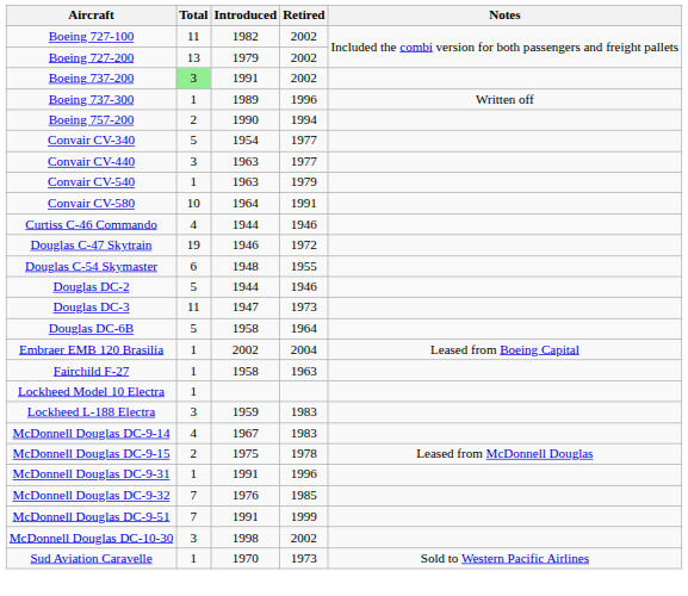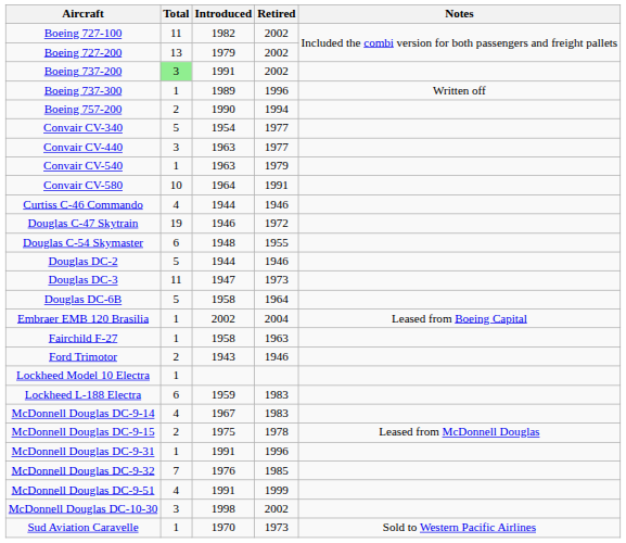 <table class="wikitable" style="margin:0.5em auto; text-align:center">
 <tr>
 <th>Aircraft</th>
 <th>Total</th>
 <th>Introduced</th>
 <th>Retired</th>
 <th>Notes</th>
 </tr>
 <tr>
 <td><a href='#'>Boeing 727-100</a></td>
 <td>11</td>
 <td>1982</td>
 <td>2002</td>
 <td rowspan=2>Included the <a href='#'>combi</a> version for both passengers and freight pallets</td>
 </tr>
 <tr>
 <td><a href='#'>Boeing 727-200</a></td>
 <td>13</td>
 <td>1979</td>
 <td>2002</td>
 </tr>
 <tr>
 <td><a href='#'>Boeing 737-200</a></td>
 <td style="background: lightgreen;">3</td>
 <td>1991</td>
 <td>2002</td>
 <td></td>
 </tr>
 <tr>
 <td><a href='#'>Boeing 737-300</a></td>
 <td>1</td>
 <td>1989</td>
 <td>1996</td>
 <td>Written off</td>
 </tr>
 <tr>
 <td><a href='#'>Boeing 757-200</a></td>
 <td>2</td>
 <td>1990</td>
 <td>1994</td>
 <td></td>
 </tr>
 <tr>
 <td><a href='#'>Convair CV-340</a></td>
 <td>5</td>
 <td>1954</td>
 <td>1977</td>
 <td></td>
 </tr>
 <tr>
 <td><a href='#'>Convair CV-440</a></td>
 <td>3</td>
 <td>1963</td>
 <td>1977</td>
 <td></td>
 </tr>
 <tr>
 <td><a href='#'>Convair CV-540</a></td>
 <td>1</td>
 <td>1963</td>
 <td>1979</td>
 <td></td>
 </tr>
 <tr>
 <td><a href='#'>Convair CV-580</a></td>
 <td>10</td>
 <td>1964</td>
 <td>1991</td>
 <td></td>
 </tr>
 <tr>
 <td><a href='#'>Curtiss C-46 Commando</a></td>
 <td>4</td>
 <td>1944</td>
 <td>1946</td>
 <td></td>
 </tr>
 <tr>
 <td><a href='#'>Douglas C-47 Skytrain</a></td>
 <td>19</td>
 <td>1946</td>
 <td>1972</td>
 <td></td>
 </tr>
 <tr>
 <td><a href='#'>Douglas C-54 Skymaster</a></td>
 <td>6</td>
 <td>1948</td>
 <td>1955</td>
 <td></td>
 </tr>
 <tr>
 <td><a href='#'>Douglas DC-2</a></td>
 <td>5</td>
 <td>1944</td>
 <td>1946</td>
 <td></td>
 </tr>
 <tr>
 <td><a href='#'>Douglas DC-3</a></td>
 <td>11</td>
 <td>1947</td>
 <td>1973</td>
 <td></td>
 </tr>
 <tr>
 <td><a href='#'>Douglas DC-6B</a></td>
 <td>5</td>
 <td>1958</td>
 <td>1964</td>
 <td></td>
 </tr>
 <tr>
 <td><a href='#'>Embraer EMB 120 Brasilia</a></td>
 <td>1</td>
 <td>2002</td>
 <td>2004</td>
 <td>Leased from <a href='#'>Boeing Capital</a></td>
 </tr>
 <tr>
 <td><a href='#'>Fairchild F-27</a></td>
 <td>1</td>
 <td>1958</td>
 <td>1963</td>
 <td></td>
 </tr>
 <tr>
+<td><a href='#'>Ford Trimotor</a></td>
+<td>2</td>
+<td>1943</td>
+<td>1946</td>
+<td></td>
+</tr>
+<tr>
 <td><a href='#'>Lockheed Model 10 Electra</a></td>
 <td>1</td>
 <td></td>
 <td></td>
 <td></td>
 </tr>
 <tr>
 <td><a href='#'>Lockheed L-188 Electra</a></td>
-<td>3</td>
+<td>6</td>
 <td>1959</td>
 <td>1983</td>
 <td></td>
 </tr>
 <tr>
 <td><a href='#'>McDonnell Douglas DC-9-14</a></td>
 <td>4</td>
 <td>1967</td>
 <td>1983</td>
 <td></td>
 </tr>
 <tr>
 <td><a href='#'>McDonnell Douglas DC-9-15</a></td>
 <td>2</td>
 <td>1975</td>
 <td>1978</td>
 <td>Leased from <a href='#'>McDonnell Douglas</a></td>
 </tr>
 <tr>
 <td><a href='#'>McDonnell Douglas DC-9-31</a></td>
 <td>1</td>
 <td>1991</td>
 <td>1996</td>
 <td></td>
 </tr>
 <tr>
 <td><a href='#'>McDonnell Douglas DC-9-32</a></td>
 <td>7</td>
 <td>1976</td>
 <td>1985</td>
 <td></td>
 </tr>
 <tr>
 <td><a href='#'>McDonnell Douglas DC-9-51</a></td>
-<td>7</td>
+<td>4</td>
 <td>1991</td>
 <td>1999</td>
 <td></td>
 </tr>
 <tr>
 <td><a href='#'>McDonnell Douglas DC-10-30</a></td>
 <td>3</td>
 <td>1998</td>
 <td>2002</td>
 <td></td>
 </tr>
 <tr>
 <td><a href='#'>Sud Aviation Caravelle</a></td>
 <td>1</td>
 <td>1970</td>
 <td>1973</td>
 <td>Sold to <a href='#'>Western Pacific Airlines</a></td>
 </tr>
 </table>
